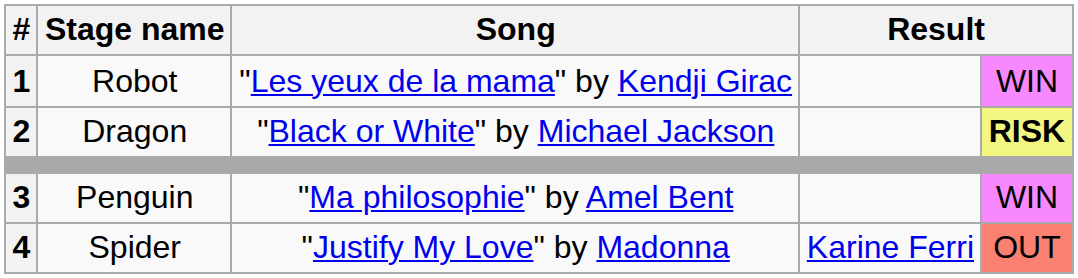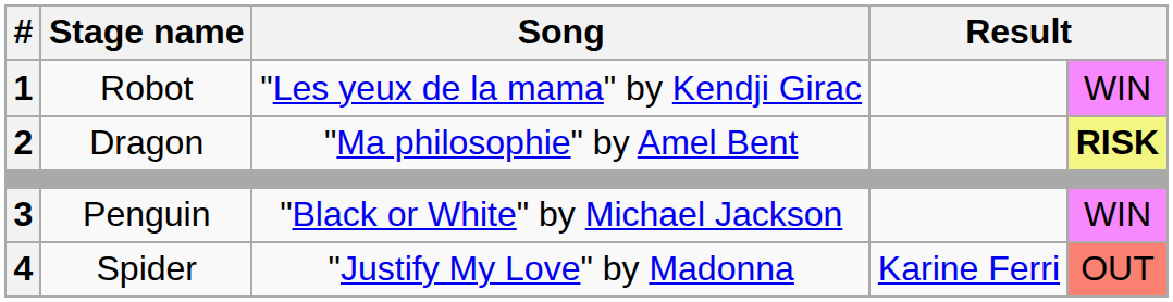 <table class="wikitable plainrowheaders" style="text-align: center;">
 <tr>
 <th>#</th>
 <th>Stage name</th>
 <th>Song</th>
 <th colspan="2">Result</th>
 </tr>
 <tr>
 <th>1</th>
 <td>Robot</td>
 <td>"<a href='#'>Les yeux de la mama</a>" by <a href='#'>Kendji Girac</a></td>
 <td></td>
 <td bgcolor=#F888FD>WIN</td>
 </tr>
 <tr>
 <th>2</th>
 <td>Dragon</td>
-<td>"<a href='#'>Black or White</a>" by <a href='#'>Michael Jackson</a></td>
+<td>"<a href='#'>Ma philosophie</a>" by <a href='#'>Amel Bent</a></td>
 <td></td>
 <td bgcolor="#F3F781"><strong>RISK</strong></td>
 </tr>
 <tr>
 <td colspan="5" style="background:darkgray"></td>
 </tr>
 <tr>
 <th>3</th>
 <td>Penguin</td>
-<td>"<a href='#'>Ma philosophie</a>" by <a href='#'>Amel Bent</a></td>
+<td>"<a href='#'>Black or White</a>" by <a href='#'>Michael Jackson</a></td>
 <td></td>
 <td bgcolor=#F888FD>WIN</td>
 </tr>
 <tr>
 <th>4</th>
 <td>Spider</td>
 <td>"<a href='#'>Justify My Love</a>" by <a href='#'>Madonna</a></td>
 <td><a href='#'>Karine Ferri</a></td>
 <td bgcolor="salmon">OUT</td>
 </tr>
 </table>
